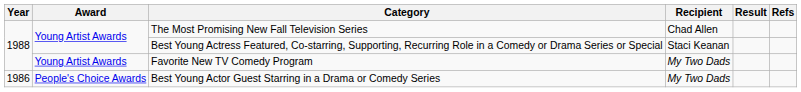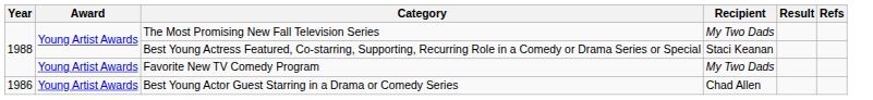 <table class="wikitable">
 <tr>
 <th>Year</th>
 <th>Award</th>
 <th>Category</th>
 <th>Recipient</th>
 <th>Result</th>
 <th>Refs</th>
 </tr>
 <tr>
 <td rowspan="3">1988</td>
 <td rowspan="2"><a href='#'>Young Artist Awards</a></td>
 <td>The Most Promising New Fall Television Series</td>
-<td>Chad Allen</td>
+<td style="white-space:nowrap;"><em>My Two Dads</em></td>
 <td></td>
 <td></td>
 </tr>
 <tr>
 <td>Best Young Actress Featured, Co-starring, Supporting, Recurring Role in a Comedy or Drama Series or Special</td>
 <td>Staci Keanan</td>
 <td></td>
 <td></td>
 </tr>
 <tr>
 <td><a href='#'>Young Artist Awards</a></td>
 <td>Favorite New TV Comedy Program</td>
 <td><em>My Two Dads</em></td>
 <td></td>
 <td></td>
 </tr>
 <tr>
 <td>1986</td>
-<td style="white-space:nowrap;"><a href='#'>People's Choice Awards</a></td>
+<td><a href='#'>Young Artist Awards</a></td>
 <td>Best Young Actor Guest Starring in a Drama or Comedy Series</td>
-<td style="white-space:nowrap;"><em>My Two Dads</em></td>
+<td>Chad Allen</td>
 <td></td>
 <td></td>
 </tr>
 </table>
